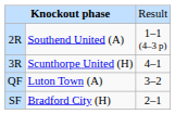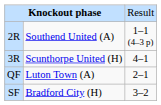 <table class="wikitable plainrowheaders" style="text-align:center;margin-left:1em;float:right;clear:right">
 <tr style="background:#C1E0FF">
 <td colspan="2" scope="colgroup"><strong>Knockout phase</strong></td>
 <td scope="col">Result</td>
 </tr>
 <tr>
 <td style="background:#C1E0FF" scope="row">2R</td>
 <td align="left"><a href='#'>Southend United</a> (A)</td>
 <td>1–1<br><small>(4–3 p)</small></td>
 </tr>
 <tr>
 <td style="background:#C1E0FF" scope="row">3R</td>
 <td align="left"><a href='#'>Scunthorpe United</a> (H)</td>
 <td>4–1</td>
 </tr>
 <tr>
 <td style="background:#C1E0FF" scope="row">QF</td>
 <td align="left"><a href='#'>Luton Town</a> (A)</td>
-<td>3–2</td>
+<td>2–1</td>
 </tr>
 <tr>
 <td style="background:#C1E0FF" scope="row">SF</td>
 <td align="left"><a href='#'>Bradford City</a> (H)</td>
-<td>2–1</td>
+<td>3–2</td>
 </tr>
 </table>
